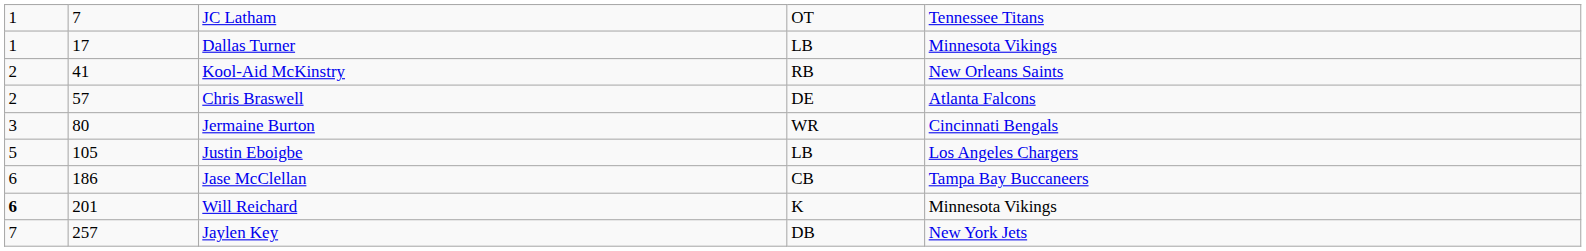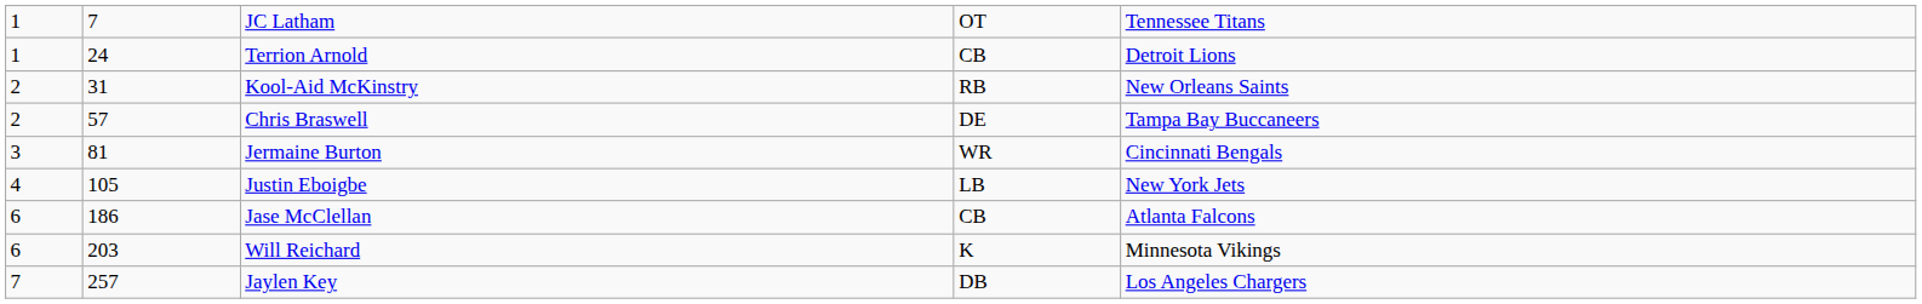 <table class="wikitable" style="width:75%;">
 <tr>
 <td>1</td>
 <td>7</td>
 <td><a href='#'>JC Latham</a></td>
 <td>OT</td>
 <td><a href='#'>Tennessee Titans</a></td>
 </tr>
 <tr>
 <td>1</td>
-<td>17</td>
-<td><a href='#'>Dallas Turner</a></td>
-<td>LB</td>
-<td><a href='#'>Minnesota Vikings</a></td>
+<td>24</td>
+<td><a href='#'>Terrion Arnold</a></td>
+<td>CB</td>
+<td><a href='#'>Detroit Lions</a></td>
 </tr>
 <tr>
 <td>2</td>
-<td>41</td>
+<td>31</td>
 <td><a href='#'>Kool-Aid McKinstry</a></td>
 <td>RB</td>
 <td><a href='#'>New Orleans Saints</a></td>
 </tr>
 <tr>
 <td>2</td>
 <td>57</td>
 <td><a href='#'>Chris Braswell</a></td>
 <td>DE</td>
-<td><a href='#'>Atlanta Falcons</a></td>
+<td><a href='#'>Tampa Bay Buccaneers</a></td>
 </tr>
 <tr>
 <td>3</td>
-<td>80</td>
+<td>81</td>
 <td><a href='#'>Jermaine Burton</a></td>
 <td>WR</td>
 <td><a href='#'>Cincinnati Bengals</a></td>
 </tr>
 <tr>
-<td>5</td>
+<td>4</td>
 <td>105</td>
 <td><a href='#'>Justin Eboigbe</a></td>
 <td>LB</td>
-<td><a href='#'>Los Angeles Chargers</a></td>
+<td><a href='#'>New York Jets</a></td>
 </tr>
 <tr>
 <td>6</td>
 <td>186</td>
 <td><a href='#'>Jase McClellan</a></td>
 <td>CB</td>
-<td><a href='#'>Tampa Bay Buccaneers</a></td>
+<td><a href='#'>Atlanta Falcons</a></td>
 </tr>
 <tr>
-<td><strong>6</strong></td>
-<td>201</td>
+<td>6</td>
+<td>203</td>
 <td><a href='#'>Will Reichard</a></td>
 <td>K</td>
 <td>Minnesota Vikings</td>
 </tr>
 <tr>
 <td>7</td>
 <td>257</td>
 <td><a href='#'>Jaylen Key</a></td>
 <td>DB</td>
-<td><a href='#'>New York Jets</a></td>
+<td><a href='#'>Los Angeles Chargers</a></td>
 </tr>
 </table>
